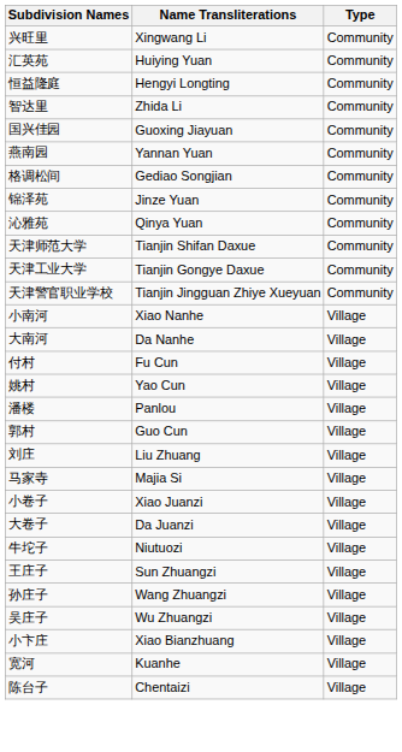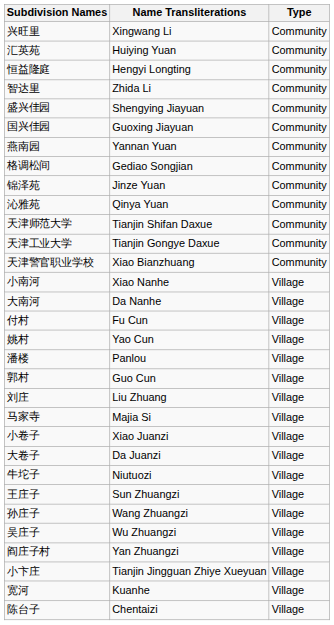 <table class="wikitable sortable">
 <tr>
 <th>Subdivision Names</th>
 <th>Name Transliterations</th>
 <th>Type</th>
 </tr>
 <tr>
 <td>兴旺里</td>
 <td>Xingwang Li</td>
 <td>Community</td>
 </tr>
 <tr>
 <td>汇英苑</td>
 <td>Huiying Yuan</td>
 <td>Community</td>
 </tr>
 <tr>
 <td>恒益隆庭</td>
 <td>Hengyi Longting</td>
 <td>Community</td>
 </tr>
 <tr>
 <td>智达里</td>
 <td>Zhida Li</td>
+<td>Community</td>
+</tr>
+<tr>
+<td>盛兴佳园</td>
+<td>Shengying Jiayuan</td>
 <td>Community</td>
 </tr>
 <tr>
 <td>国兴佳园</td>
 <td>Guoxing Jiayuan</td>
 <td>Community</td>
 </tr>
 <tr>
 <td>燕南园</td>
 <td>Yannan Yuan</td>
 <td>Community</td>
 </tr>
 <tr>
 <td>格调松间</td>
 <td>Gediao Songjian</td>
 <td>Community</td>
 </tr>
 <tr>
 <td>锦泽苑</td>
 <td>Jinze Yuan</td>
 <td>Community</td>
 </tr>
 <tr>
 <td>沁雅苑</td>
 <td>Qinya Yuan</td>
 <td>Community</td>
 </tr>
 <tr>
 <td>天津师范大学</td>
 <td>Tianjin Shifan Daxue</td>
 <td>Community</td>
 </tr>
 <tr>
 <td>天津工业大学</td>
 <td>Tianjin Gongye Daxue</td>
 <td>Community</td>
 </tr>
 <tr>
 <td>天津警官职业学校</td>
-<td>Tianjin Jingguan Zhiye Xueyuan</td>
+<td>Xiao Bianzhuang</td>
 <td>Community</td>
 </tr>
 <tr>
 <td>小南河</td>
 <td>Xiao Nanhe</td>
 <td>Village</td>
 </tr>
 <tr>
 <td>大南河</td>
 <td>Da Nanhe</td>
 <td>Village</td>
 </tr>
 <tr>
 <td>付村</td>
 <td>Fu Cun</td>
 <td>Village</td>
 </tr>
 <tr>
 <td>姚村</td>
 <td>Yao Cun</td>
 <td>Village</td>
 </tr>
 <tr>
 <td>潘楼</td>
 <td>Panlou</td>
 <td>Village</td>
 </tr>
 <tr>
 <td>郭村</td>
 <td>Guo Cun</td>
 <td>Village</td>
 </tr>
 <tr>
 <td>刘庄</td>
 <td>Liu Zhuang</td>
 <td>Village</td>
 </tr>
 <tr>
 <td>马家寺</td>
 <td>Majia Si</td>
 <td>Village</td>
 </tr>
 <tr>
 <td>小卷子</td>
 <td>Xiao Juanzi</td>
 <td>Village</td>
 </tr>
 <tr>
 <td>大卷子</td>
 <td>Da Juanzi</td>
 <td>Village</td>
 </tr>
 <tr>
 <td>牛坨子</td>
 <td>Niutuozi</td>
 <td>Village</td>
 </tr>
 <tr>
 <td>王庄子</td>
 <td>Sun Zhuangzi</td>
 <td>Village</td>
 </tr>
 <tr>
 <td>孙庄子</td>
 <td>Wang Zhuangzi</td>
 <td>Village</td>
 </tr>
 <tr>
 <td>吴庄子</td>
 <td>Wu Zhuangzi</td>
 <td>Village</td>
 </tr>
 <tr>
+<td>阎庄子村</td>
+<td>Yan Zhuangzi</td>
+<td>Village</td>
+</tr>
+<tr>
 <td>小卞庄</td>
-<td>Xiao Bianzhuang</td>
+<td>Tianjin Jingguan Zhiye Xueyuan</td>
 <td>Village</td>
 </tr>
 <tr>
 <td>宽河</td>
 <td>Kuanhe</td>
 <td>Village</td>
 </tr>
 <tr>
 <td>陈台子</td>
 <td>Chentaizi</td>
 <td>Village</td>
 </tr>
 </table>
